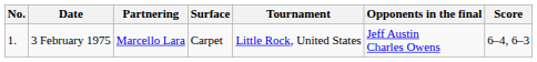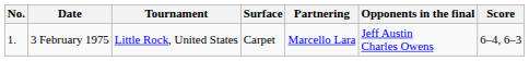 <table class="wikitable">
 <tr>
 <th>No.</th>
 <th>Date</th>
+<th>Tournament</th>
+<th>Surface</th>
 <th>Partnering</th>
-<th>Surface</th>
-<th>Tournament</th>
 <th>Opponents in the final</th>
 <th>Score</th>
 </tr>
 <tr>
 <td>1.</td>
 <td>3 February 1975</td>
+<td><a href='#'>Little Rock</a>, United States</td>
+<td>Carpet</td>
 <td> <a href='#'>Marcello Lara</a></td>
-<td>Carpet</td>
-<td><a href='#'>Little Rock</a>, United States</td>
 <td> <a href='#'>Jeff Austin</a><br> <a href='#'>Charles Owens</a></td>
 <td>6–4, 6–3</td>
 </tr>
 </table>
